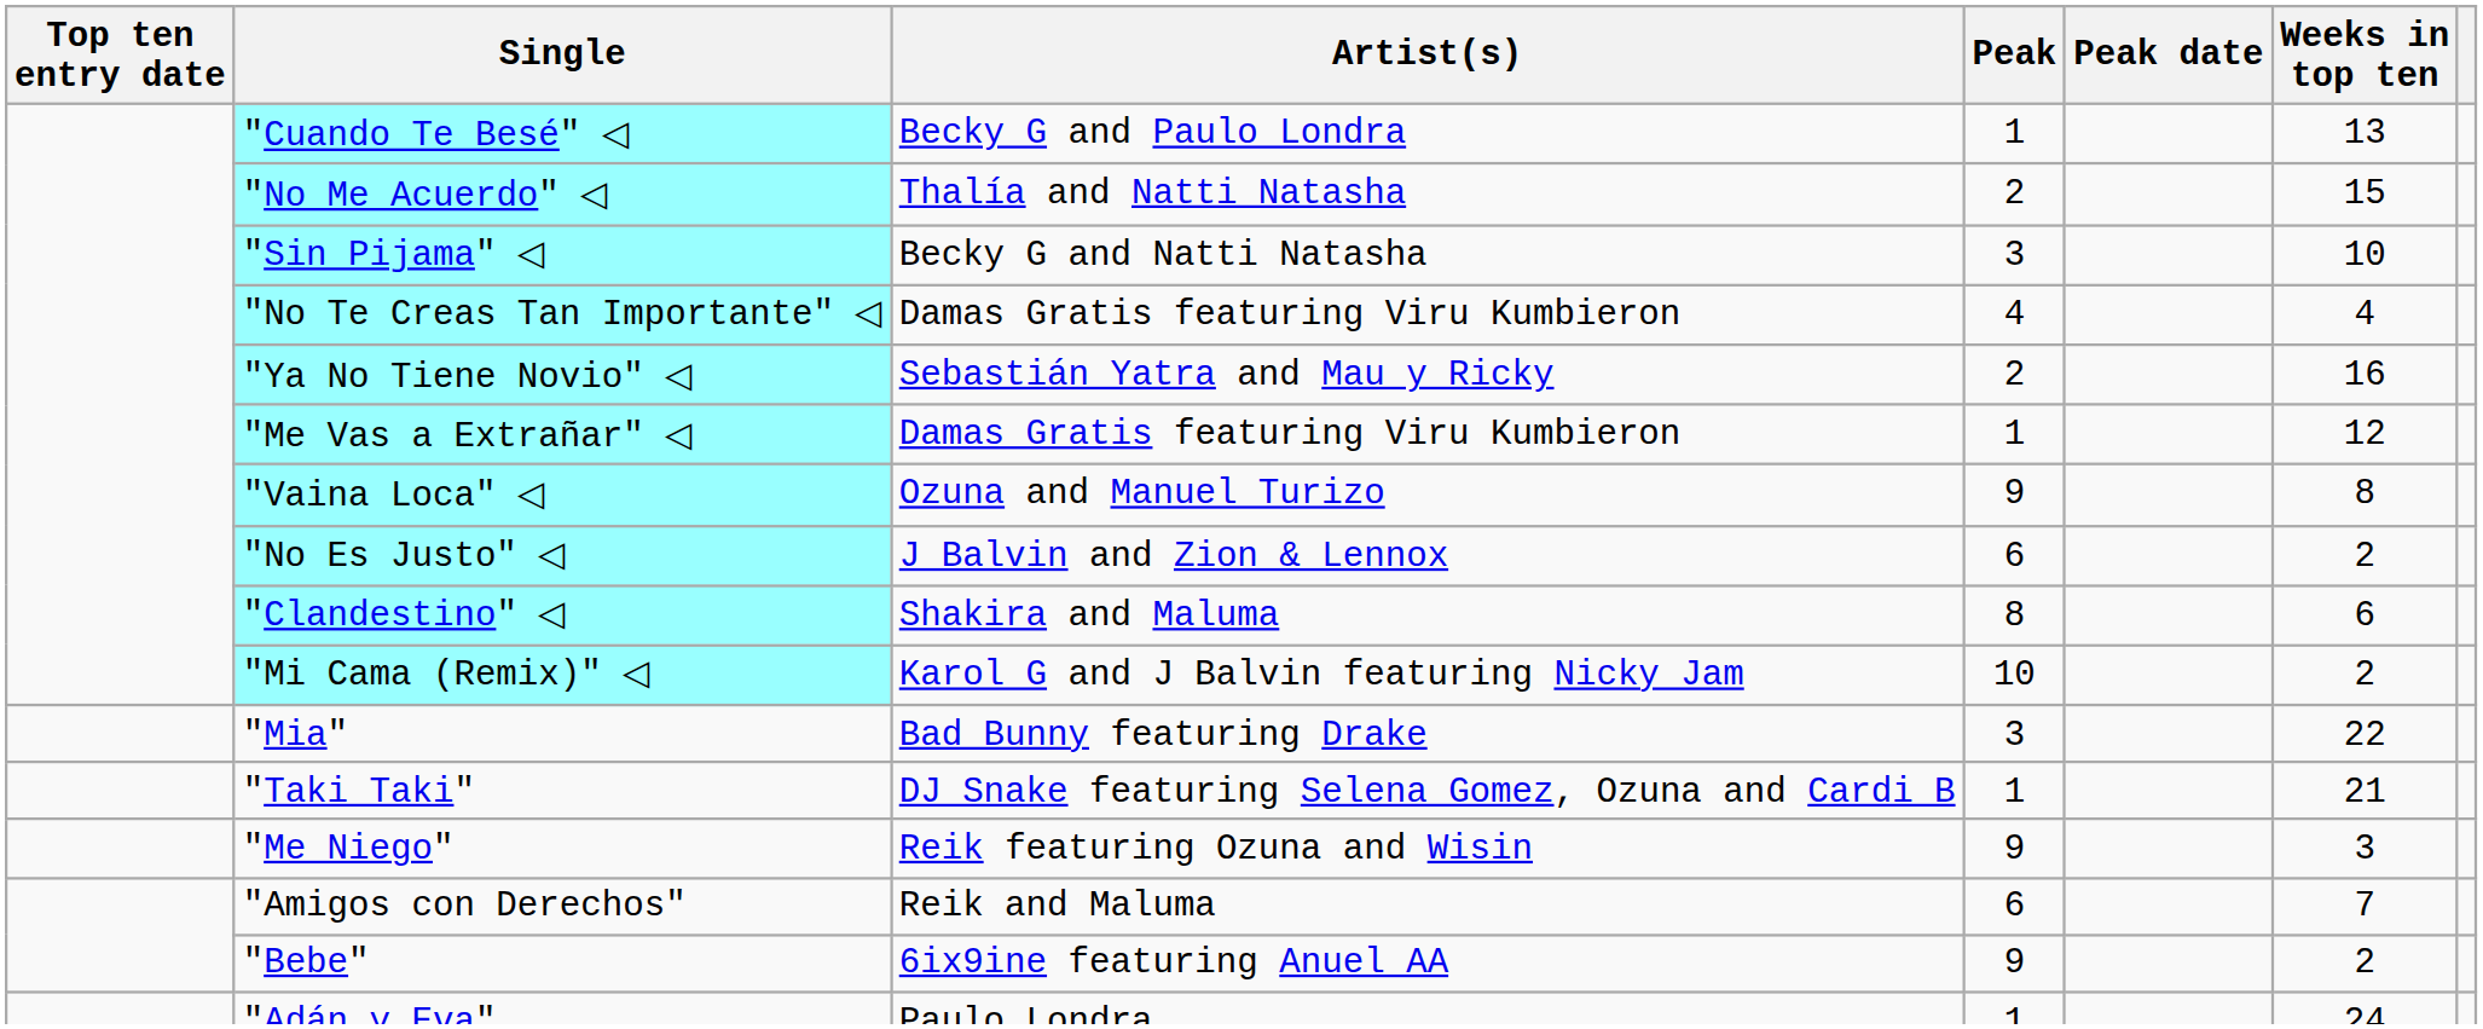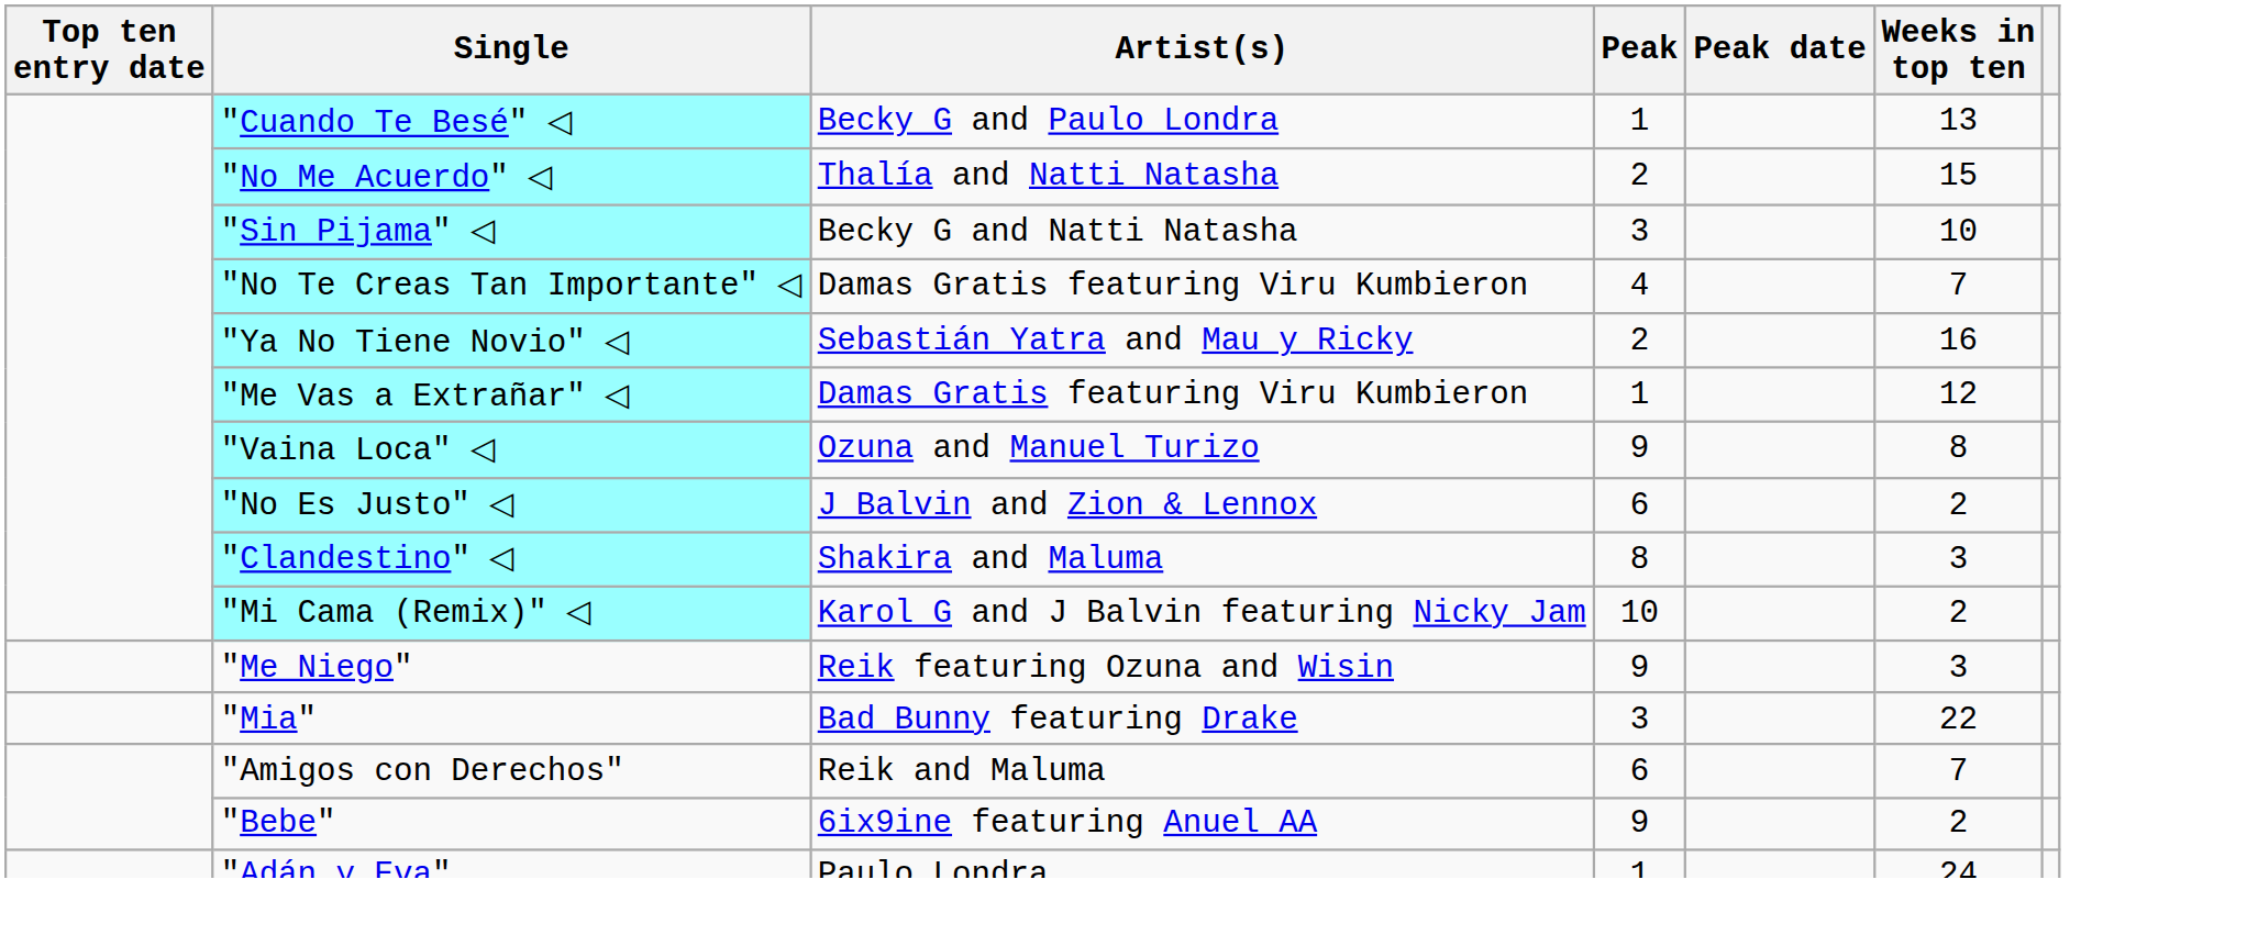 <table class="wikitable sortable">
 <tr>
 <th>Top ten<br>entry date</th>
 <th>Single</th>
 <th>Artist(s)</th>
 <th data-sort-type="number">Peak</th>
 <th>Peak date</th>
 <th data-sort-type="number">Weeks in<br>top ten</th>
 <th></th>
 </tr>
 <tr>
 <td rowspan="10"></td>
 <td style="background:#9ff;">"<a href='#'>Cuando Te Besé</a>" ◁</td>
 <td><a href='#'>Becky G</a> and <a href='#'>Paulo Londra</a></td>
 <td style="text-align:center;">1</td>
 <td></td>
 <td style="text-align:center;">13</td>
 <td style="text-align:center;"></td>
 </tr>
 <tr>
 <td style="background:#9ff;">"<a href='#'>No Me Acuerdo</a>" ◁</td>
 <td><a href='#'>Thalía</a> and <a href='#'>Natti Natasha</a></td>
 <td style="text-align:center;">2</td>
 <td></td>
 <td style="text-align:center;">15</td>
 <td style="text-align:center;"></td>
 </tr>
 <tr>
 <td style="background:#9ff;">"<a href='#'>Sin Pijama</a>" ◁</td>
 <td>Becky G and Natti Natasha</td>
 <td style="text-align:center;">3</td>
 <td></td>
 <td style="text-align:center;">10</td>
 <td style="text-align:center;"></td>
 </tr>
 <tr>
 <td style="background:#9ff;">"No Te Creas Tan Importante" ◁</td>
 <td>Damas Gratis featuring Viru Kumbieron</td>
 <td style="text-align:center;">4</td>
 <td></td>
-<td style="text-align:center;">4</td>
+<td style="text-align:center;">7</td>
 <td style="text-align:center;"></td>
 </tr>
 <tr>
 <td style="background:#9ff;">"Ya No Tiene Novio" ◁</td>
 <td><a href='#'>Sebastián Yatra</a> and <a href='#'>Mau y Ricky</a></td>
 <td style="text-align:center;">2</td>
 <td></td>
 <td style="text-align:center;">16</td>
 <td style="text-align:center;"></td>
 </tr>
 <tr>
 <td style="background:#9ff;">"Me Vas a Extrañar" ◁</td>
 <td><a href='#'>Damas Gratis</a> featuring Viru Kumbieron</td>
 <td style="text-align:center;">1</td>
 <td></td>
 <td style="text-align:center;">12</td>
 <td style="text-align:center;"></td>
 </tr>
 <tr>
 <td style="background:#9ff;">"Vaina Loca" ◁</td>
 <td><a href='#'>Ozuna</a> and <a href='#'>Manuel Turizo</a></td>
 <td style="text-align:center;">9</td>
 <td></td>
 <td style="text-align:center;">8</td>
 <td style="text-align:center;"></td>
 </tr>
 <tr>
 <td style="background:#9ff;">"No Es Justo" ◁</td>
 <td><a href='#'>J Balvin</a> and <a href='#'>Zion & Lennox</a></td>
 <td style="text-align:center;">6</td>
 <td></td>
 <td style="text-align:center;">2</td>
 <td style="text-align:center;"></td>
 </tr>
 <tr>
 <td style="background:#9ff;">"<a href='#'>Clandestino</a>" ◁</td>
 <td><a href='#'>Shakira</a> and <a href='#'>Maluma</a></td>
 <td style="text-align:center;">8</td>
 <td></td>
-<td style="text-align:center;">6</td>
+<td style="text-align:center;">3</td>
 <td style="text-align:center;"></td>
 </tr>
 <tr>
 <td style="background:#9ff;">"Mi Cama (Remix)" ◁</td>
 <td><a href='#'>Karol G</a> and J Balvin featuring <a href='#'>Nicky Jam</a></td>
 <td style="text-align:center;">10</td>
 <td></td>
 <td style="text-align:center;">2</td>
 <td style="text-align:center;"></td>
 </tr>
 <tr>
 <td></td>
+<td>"<a href='#'>Me Niego</a>"</td>
+<td><a href='#'>Reik</a> featuring Ozuna and <a href='#'>Wisin</a></td>
+<td style="text-align:center;">9</td>
+<td></td>
+<td style="text-align:center;">3</td>
+<td style="text-align:center;"></td>
+</tr>
+<tr>
+<td></td>
 <td>"<a href='#'>Mia</a>"</td>
 <td><a href='#'>Bad Bunny</a> featuring <a href='#'>Drake</a></td>
 <td style="text-align:center;">3</td>
 <td></td>
 <td style="text-align:center;">22</td>
-<td style="text-align:center;"></td>
-</tr>
-<tr>
-<td></td>
-<td>"<a href='#'>Taki Taki</a>"</td>
-<td><a href='#'>DJ Snake</a> featuring <a href='#'>Selena Gomez</a>, Ozuna and <a href='#'>Cardi B</a></td>
-<td style="text-align:center;">1</td>
-<td></td>
-<td style="text-align:center;">21</td>
-<td style="text-align:center;"></td>
-</tr>
-<tr>
-<td></td>
-<td>"<a href='#'>Me Niego</a>"</td>
-<td><a href='#'>Reik</a> featuring Ozuna and <a href='#'>Wisin</a></td>
-<td style="text-align:center;">9</td>
-<td></td>
-<td style="text-align:center;">3</td>
 <td style="text-align:center;"></td>
 </tr>
 <tr>
 <td rowspan="2"></td>
 <td>"Amigos con Derechos"</td>
 <td>Reik and Maluma</td>
 <td style="text-align:center;">6</td>
 <td></td>
 <td style="text-align:center;">7</td>
 <td style="text-align:center;"></td>
 </tr>
 <tr>
 <td>"<a href='#'>Bebe</a>"</td>
 <td><a href='#'>6ix9ine</a> featuring <a href='#'>Anuel AA</a></td>
 <td style="text-align:center;">9</td>
 <td></td>
 <td style="text-align:center;">2</td>
 <td style="text-align:center;"></td>
 </tr>
 <tr>
 <td></td>
 <td>"<a href='#'>Adán y Eva</a>"</td>
 <td>Paulo Londra</td>
 <td style="text-align:center;">1</td>
 <td></td>
 <td style="text-align:center;">24</td>
 <td style="text-align:center;"></td>
 </tr>
 </table>
